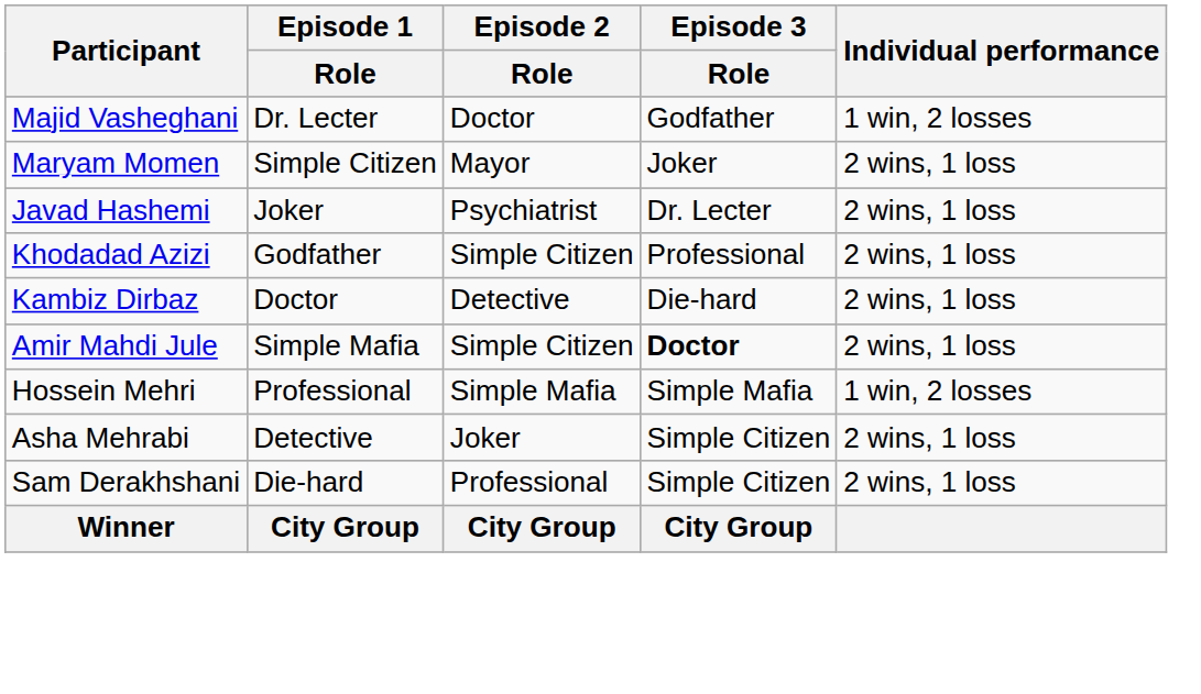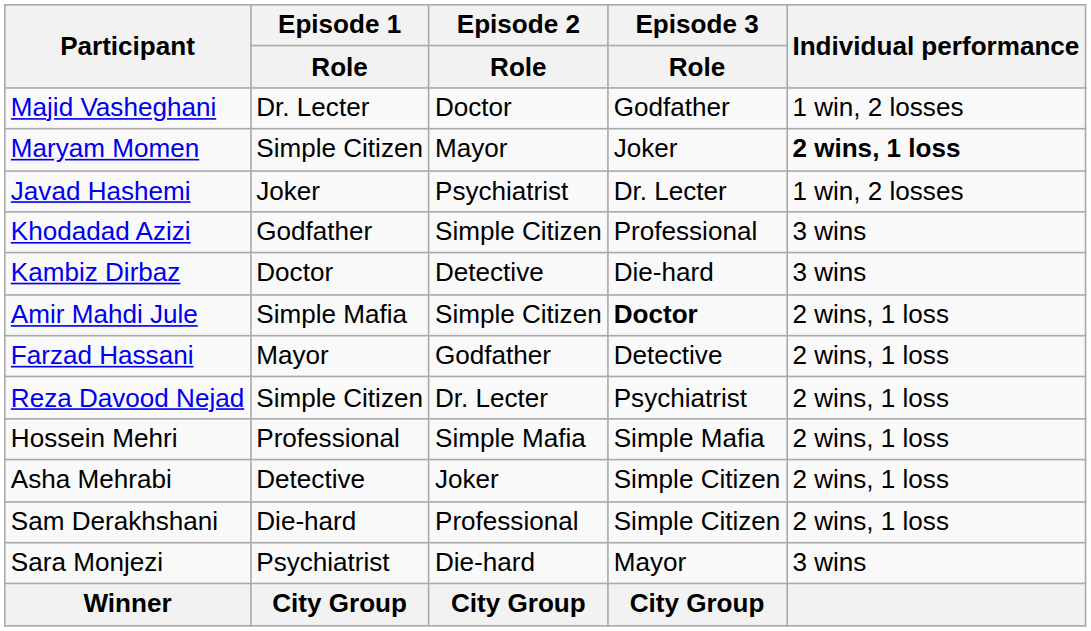 <table class="wikitable">
 <tr>
 <th rowspan="2">Participant</th>
 <th>Episode 1</th>
 <th>Episode 2</th>
 <th>Episode 3</th>
 <th rowspan="2">Individual performance</th>
 </tr>
 <tr>
 <th>Role</th>
 <th>Role</th>
 <th>Role</th>
 </tr>
 <tr>
 <td><a href='#'>Majid Vasheghani</a></td>
 <td>Dr. Lecter</td>
 <td>Doctor</td>
 <td>Godfather</td>
 <td>1 win, 2 losses</td>
 </tr>
 <tr>
 <td><a href='#'>Maryam Momen</a></td>
 <td>Simple Citizen</td>
 <td>Mayor</td>
 <td>Joker</td>
-<td>2 wins, 1 loss</td>
+<td><strong>2 wins, 1 loss</strong></td>
 </tr>
 <tr>
 <td><a href='#'>Javad Hashemi</a></td>
 <td>Joker</td>
 <td>Psychiatrist</td>
 <td>Dr. Lecter</td>
-<td>2 wins, 1 loss</td>
+<td>1 win, 2 losses</td>
 </tr>
 <tr>
 <td><a href='#'>Khodadad Azizi</a></td>
 <td>Godfather</td>
 <td>Simple Citizen</td>
 <td>Professional</td>
-<td>2 wins, 1 loss</td>
+<td>3 wins</td>
 </tr>
 <tr>
 <td><a href='#'>Kambiz Dirbaz</a></td>
 <td>Doctor</td>
 <td>Detective</td>
 <td>Die-hard</td>
-<td>2 wins, 1 loss</td>
+<td>3 wins</td>
 </tr>
 <tr>
 <td><a href='#'>Amir Mahdi Jule</a></td>
 <td>Simple Mafia</td>
 <td>Simple Citizen</td>
 <td><strong>Doctor</strong></td>
 <td>2 wins, 1 loss</td>
 </tr>
 <tr>
+<td><a href='#'>Farzad Hassani</a></td>
+<td>Mayor</td>
+<td>Godfather</td>
+<td>Detective</td>
+<td>2 wins, 1 loss</td>
+</tr>
+<tr>
+<td><a href='#'>Reza Davood Nejad</a></td>
+<td>Simple Citizen</td>
+<td>Dr. Lecter</td>
+<td>Psychiatrist</td>
+<td>2 wins, 1 loss</td>
+</tr>
+<tr>
 <td>Hossein Mehri</td>
 <td>Professional</td>
 <td>Simple Mafia</td>
 <td>Simple Mafia</td>
-<td>1 win, 2 losses</td>
+<td>2 wins, 1 loss</td>
 </tr>
 <tr>
 <td>Asha Mehrabi</td>
 <td>Detective</td>
 <td>Joker</td>
 <td>Simple Citizen</td>
 <td>2 wins, 1 loss</td>
 </tr>
 <tr>
 <td>Sam Derakhshani</td>
 <td>Die-hard</td>
 <td>Professional</td>
 <td>Simple Citizen</td>
 <td>2 wins, 1 loss</td>
 </tr>
 <tr>
+<td>Sara Monjezi</td>
+<td>Psychiatrist</td>
+<td>Die-hard</td>
+<td>Mayor</td>
+<td>3 wins</td>
+</tr>
+<tr>
 <th>Winner</th>
 <th>City Group</th>
 <th>City Group</th>
 <th>City Group</th>
 <th></th>
 </tr>
 </table>
